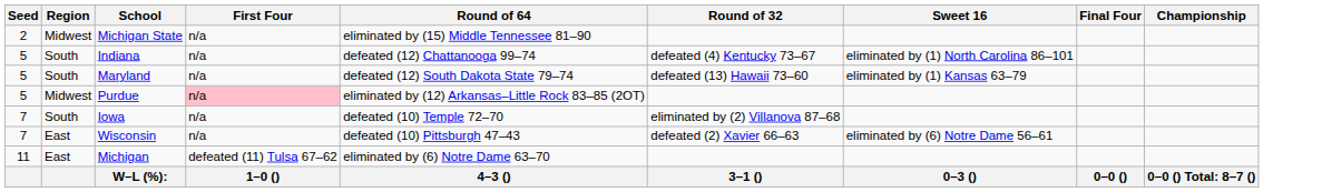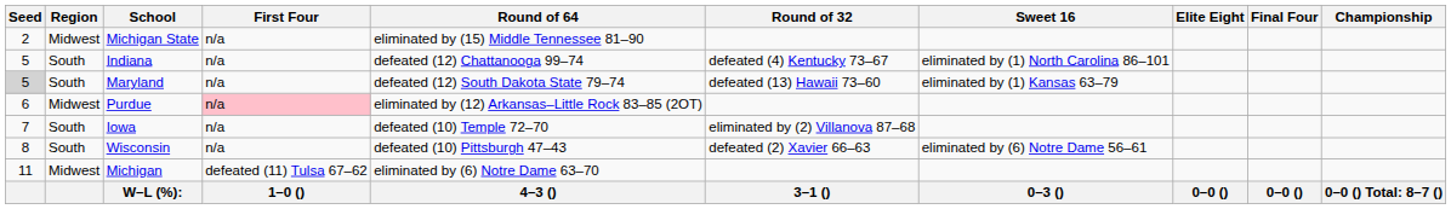 <table class="sortable wikitable" style="white-space:nowrap; font-size:90%">
 <tr>
 <th>Seed</th>
 <th>Region</th>
 <th>School</th>
 <th>First Four</th>
 <th>Round of 64</th>
 <th>Round of 32</th>
 <th>Sweet 16</th>
+<th>Elite Eight</th>
 <th>Final Four</th>
 <th>Championship</th>
 </tr>
 <tr>
 <td align=center>2</td>
 <td>Midwest</td>
 <td><a href='#'>Michigan State</a></td>
 <td>n/a</td>
 <td>eliminated by (15) <a href='#'>Middle Tennessee</a> 81–90</td>
+<td></td>
 <td></td>
 <td></td>
 <td></td>
 <td></td>
 </tr>
 <tr>
 <td align=center>5</td>
 <td>South</td>
 <td><a href='#'>Indiana</a></td>
 <td>n/a</td>
 <td>defeated (12) <a href='#'>Chattanooga</a> 99–74</td>
 <td>defeated (4) <a href='#'>Kentucky</a> 73–67</td>
 <td>eliminated by (1) <a href='#'>North Carolina</a> 86–101</td>
 <td></td>
 <td></td>
+<td></td>
 </tr>
 <tr>
-<td align=center>5</td>
+<td align=center style="background: lightgrey;">5</td>
 <td>South</td>
 <td><a href='#'>Maryland</a></td>
 <td>n/a</td>
 <td>defeated (12) <a href='#'>South Dakota State</a> 79–74</td>
 <td>defeated (13) <a href='#'>Hawaii</a> 73–60</td>
 <td>eliminated by (1) <a href='#'>Kansas</a> 63–79</td>
 <td></td>
 <td></td>
+<td></td>
 </tr>
 <tr>
-<td align=center>5</td>
+<td align=center>6</td>
 <td>Midwest</td>
 <td><a href='#'>Purdue</a></td>
 <td style="background: pink;">n/a</td>
 <td>eliminated by (12) <a href='#'>Arkansas–Little Rock</a> 83–85 (2OT)</td>
+<td></td>
 <td></td>
 <td></td>
 <td></td>
 <td></td>
 </tr>
 <tr>
 <td align=center>7</td>
 <td>South</td>
 <td><a href='#'>Iowa</a></td>
 <td>n/a</td>
 <td>defeated (10) <a href='#'>Temple</a> 72–70</td>
 <td>eliminated by (2) <a href='#'>Villanova</a> 87–68</td>
 <td></td>
 <td></td>
 <td></td>
+<td></td>
 </tr>
 <tr>
-<td align=center>7</td>
-<td>East</td>
+<td align=center>8</td>
+<td>South</td>
 <td><a href='#'>Wisconsin</a></td>
 <td>n/a</td>
 <td>defeated (10) <a href='#'>Pittsburgh</a> 47–43</td>
 <td>defeated (2) <a href='#'>Xavier</a> 66–63</td>
 <td>eliminated by (6) <a href='#'>Notre Dame</a> 56–61</td>
 <td></td>
 <td></td>
+<td></td>
 </tr>
 <tr>
 <td align=center>11</td>
-<td>East</td>
+<td>Midwest</td>
 <td><a href='#'>Michigan</a></td>
 <td>defeated (11) <a href='#'>Tulsa</a> 67–62</td>
 <td>eliminated by (6) <a href='#'>Notre Dame</a> 63–70</td>
+<td></td>
 <td></td>
 <td></td>
 <td></td>
 <td></td>
 </tr>
 <tr>
 <th></th>
 <th></th>
 <th>W–L (%):</th>
 <th>1–0 ()</th>
 <th>4–3 ()</th>
 <th>3–1 ()</th>
 <th>0–3 ()</th>
 <th>0–0 ()</th>
+<th>0–0 ()</th>
 <th>0–0 () Total: 8–7 ()</th>
 </tr>
 </table>
